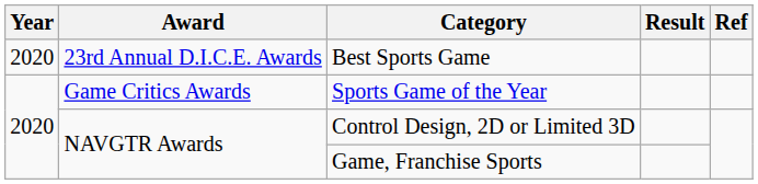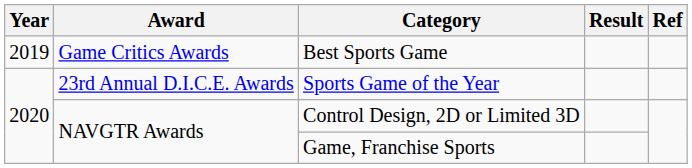 <table class="wikitable sortable">
 <tr>
 <th>Year</th>
 <th>Award</th>
 <th>Category</th>
 <th>Result</th>
 <th>Ref</th>
 </tr>
 <tr>
-<td style="text-align:center;" rowspan="1">2020</td>
-<td><a href='#'>23rd Annual D.I.C.E. Awards</a></td>
+<td style="text-align:center;" rowspan="1">2019</td>
+<td><a href='#'>Game Critics Awards</a></td>
 <td>Best Sports Game</td>
 <td></td>
 <td style="text-align:center;"></td>
 </tr>
 <tr>
 <td style="text-align:center;" rowspan="3">2020</td>
-<td><a href='#'>Game Critics Awards</a></td>
+<td><a href='#'>23rd Annual D.I.C.E. Awards</a></td>
 <td><a href='#'>Sports Game of the Year</a></td>
 <td></td>
 <td style="text-align:center;"></td>
 </tr>
 <tr>
 <td rowspan="2">NAVGTR Awards</td>
 <td>Control Design, 2D or Limited 3D</td>
 <td></td>
 <td rowspan="2" style="text-align:center;"></td>
 </tr>
 <tr>
 <td>Game, Franchise Sports</td>
 <td></td>
 </tr>
 </table>
